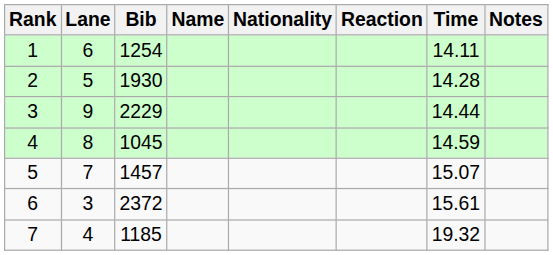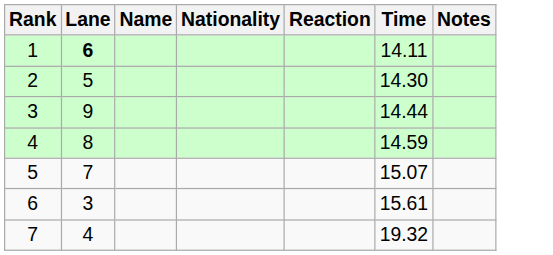 <table class="wikitable sortable" style="text-align:center">
 <tr>
 <th>Rank</th>
 <th>Lane</th>
-<th>Bib</th>
 <th>Name</th>
 <th>Nationality</th>
 <th>Reaction</th>
 <th>Time</th>
 <th>Notes</th>
 </tr>
 <tr bgcolor=ccffcc>
 <td>1</td>
-<td>6</td>
-<td>1254</td>
+<td><strong>6</strong></td>
 <td align=left></td>
 <td align=left></td>
 <td></td>
 <td>14.11</td>
 <td><strong></strong></td>
 </tr>
 <tr bgcolor=ccffcc>
 <td>2</td>
 <td>5</td>
-<td>1930</td>
 <td align=left></td>
 <td align=left></td>
 <td></td>
-<td>14.28</td>
+<td>14.30</td>
 <td><strong></strong></td>
 </tr>
 <tr bgcolor=ccffcc>
 <td>3</td>
 <td>9</td>
-<td>2229</td>
 <td align=left></td>
 <td align=left></td>
 <td></td>
 <td>14.44</td>
 <td><strong></strong></td>
 </tr>
 <tr bgcolor=ccffcc>
 <td>4</td>
 <td>8</td>
-<td>1045</td>
 <td align=left></td>
 <td align=left></td>
 <td></td>
 <td>14.59</td>
 <td><strong></strong></td>
 </tr>
 <tr>
 <td>5</td>
 <td>7</td>
-<td>1457</td>
 <td align=left></td>
 <td align=left></td>
 <td></td>
 <td>15.07</td>
 <td></td>
 </tr>
 <tr>
 <td>6</td>
 <td>3</td>
-<td>2372</td>
 <td align=left></td>
 <td align=left></td>
 <td></td>
 <td>15.61</td>
 <td></td>
 </tr>
 <tr>
 <td>7</td>
 <td>4</td>
-<td>1185</td>
 <td align=left></td>
 <td align=left></td>
 <td></td>
 <td>19.32</td>
 <td></td>
 </tr>
 </table>
